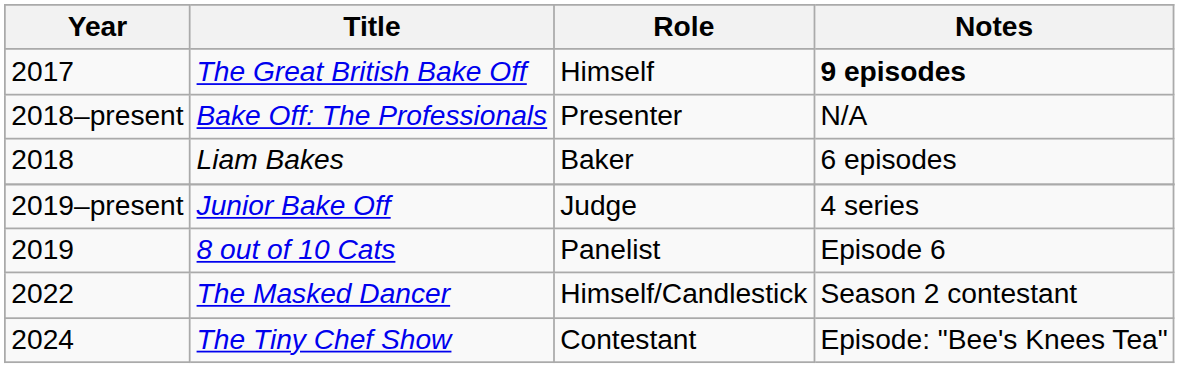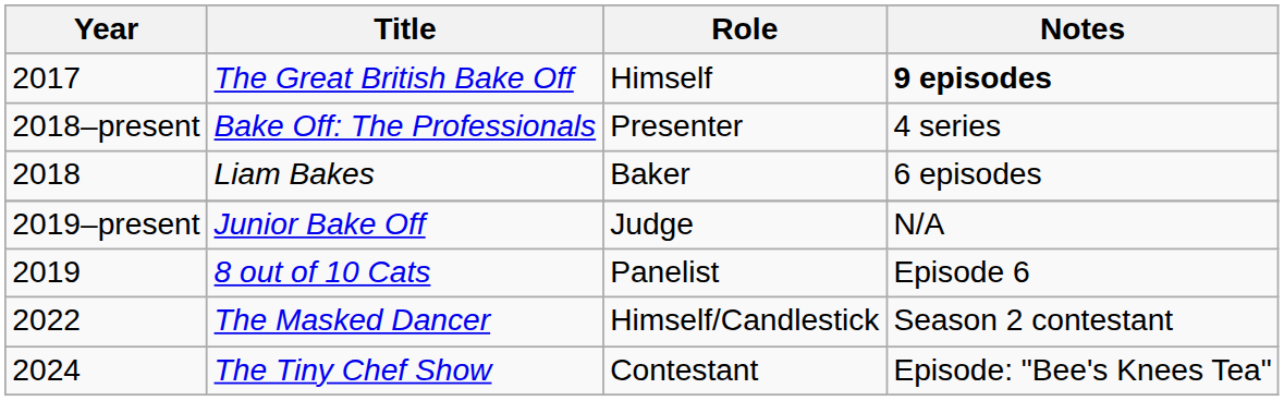 <table class="wikitable sortable">
 <tr>
 <th>Year</th>
 <th>Title</th>
 <th>Role</th>
 <th class="unsortable">Notes</th>
 </tr>
 <tr>
 <td>2017</td>
 <td><em><a href='#'>The Great British Bake Off</a></em></td>
 <td>Himself</td>
 <td><strong>9 episodes</strong></td>
 </tr>
 <tr>
 <td>2018–present</td>
 <td><em><a href='#'>Bake Off: The Professionals</a></em></td>
 <td>Presenter</td>
-<td>N/A</td>
+<td>4 series</td>
 </tr>
 <tr>
 <td>2018</td>
 <td><em>Liam Bakes</em></td>
 <td>Baker</td>
 <td>6 episodes</td>
 </tr>
 <tr>
 </tr>
 <tr>
 <td>2019–present</td>
 <td><em><a href='#'>Junior Bake Off</a></em></td>
 <td>Judge</td>
-<td>4 series</td>
+<td>N/A</td>
 </tr>
 <tr>
 <td>2019</td>
 <td><em><a href='#'>8 out of 10 Cats</a></em></td>
 <td>Panelist</td>
 <td>Episode 6</td>
 </tr>
 <tr>
 <td>2022</td>
 <td><em><a href='#'>The Masked Dancer</a></em></td>
 <td>Himself/Candlestick</td>
 <td>Season 2 contestant</td>
 </tr>
 <tr>
 <td>2024</td>
 <td><em><a href='#'>The Tiny Chef Show</a></em></td>
 <td>Contestant</td>
 <td>Episode: "Bee's Knees Tea"</td>
 </tr>
 </table>
